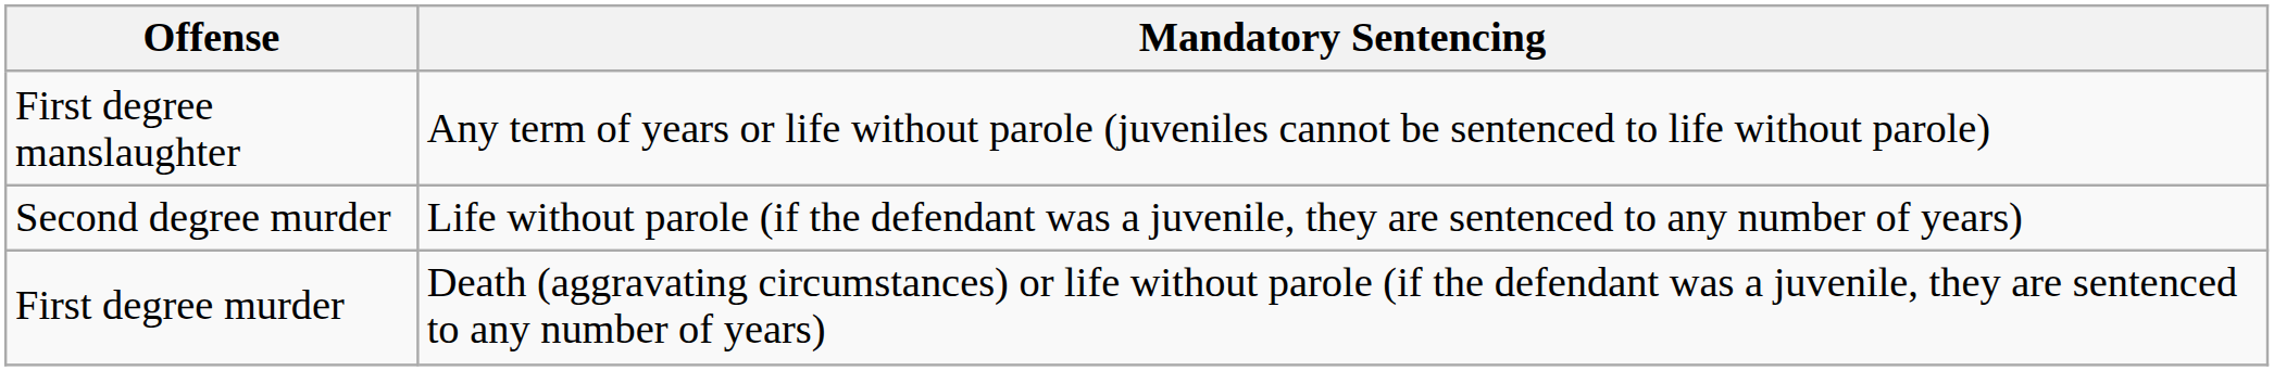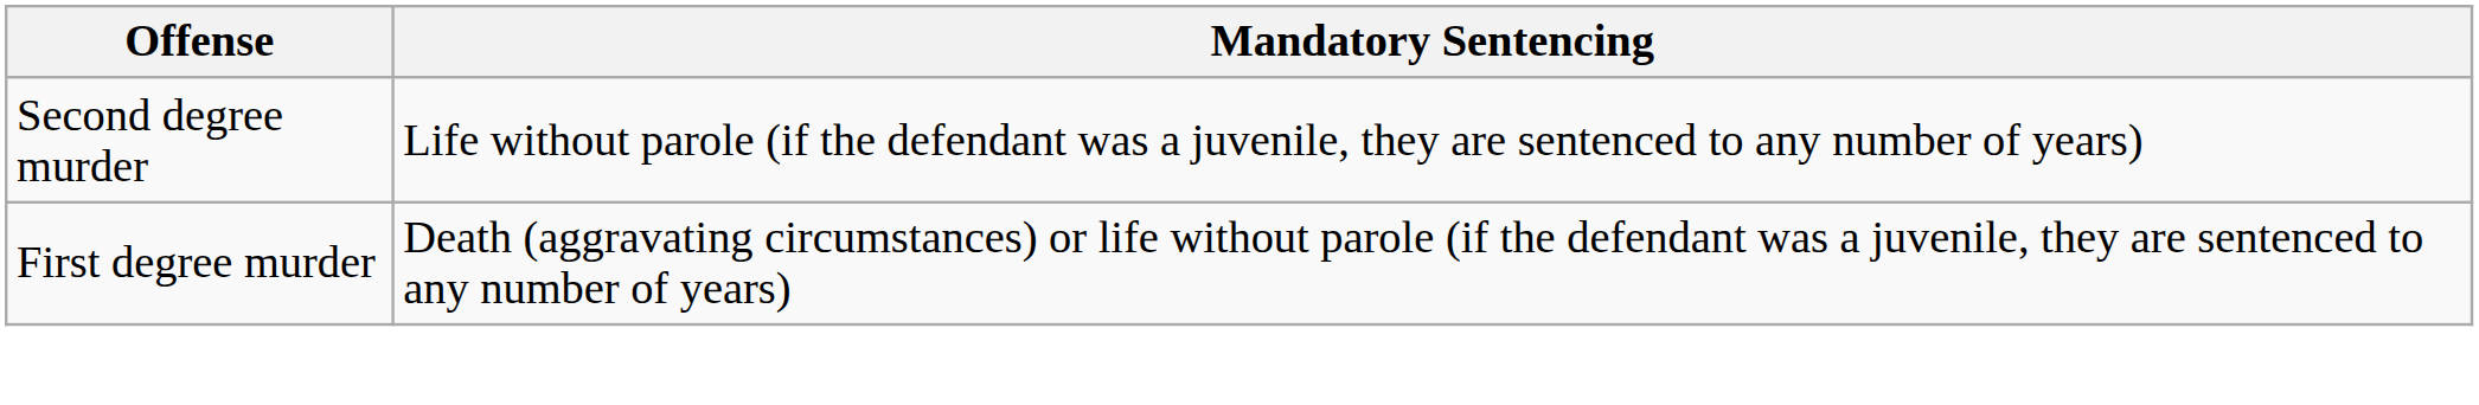 <table class="wikitable">
 <tr>
 <th>Offense</th>
 <th>Mandatory Sentencing</th>
-</tr>
-<tr>
-<td>First degree manslaughter</td>
-<td>Any term of years or life without parole (juveniles cannot be sentenced to life without parole)</td>
 </tr>
 <tr>
 <td>Second degree murder</td>
 <td>Life without parole (if the defendant was a juvenile, they are sentenced to any number of years)</td>
 </tr>
 <tr>
 <td>First degree murder</td>
 <td>Death (aggravating circumstances) or life without parole (if the defendant was a juvenile, they are sentenced to any number of years)</td>
 </tr>
 </table>
